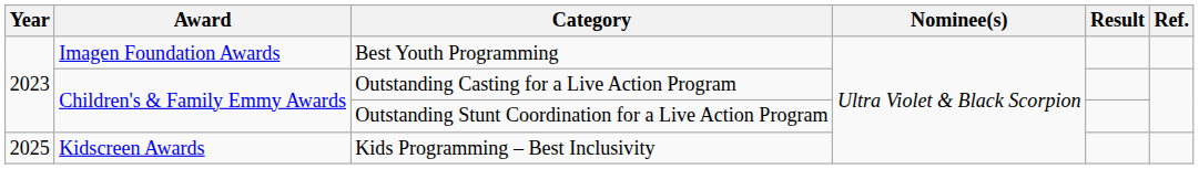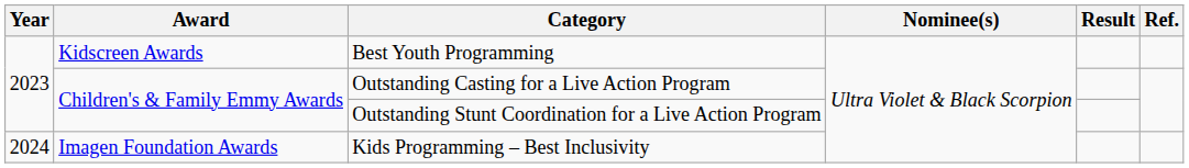 <table class="wikitable">
 <tr>
 <th>Year</th>
 <th>Award</th>
 <th>Category</th>
 <th>Nominee(s)</th>
 <th>Result</th>
 <th>Ref.</th>
 </tr>
 <tr>
 <td rowspan="3">2023</td>
-<td><a href='#'>Imagen Foundation Awards</a></td>
+<td><a href='#'>Kidscreen Awards</a></td>
 <td>Best Youth Programming</td>
 <td rowspan="4"><em>Ultra Violet & Black Scorpion</em></td>
 <td></td>
 <td style="text-align:center;"></td>
 </tr>
 <tr>
 <td rowspan="2"><a href='#'>Children's & Family Emmy Awards</a></td>
 <td>Outstanding Casting for a Live Action Program</td>
 <td></td>
 <td rowspan="2" style="text-align:center;"></td>
 </tr>
 <tr>
 <td>Outstanding Stunt Coordination for a Live Action Program</td>
 <td></td>
 </tr>
 <tr>
-<td>2025</td>
-<td><a href='#'>Kidscreen Awards</a></td>
+<td>2024</td>
+<td><a href='#'>Imagen Foundation Awards</a></td>
 <td>Kids Programming – Best Inclusivity</td>
 <td></td>
 <td style="text-align:center;"></td>
 </tr>
 </table>
